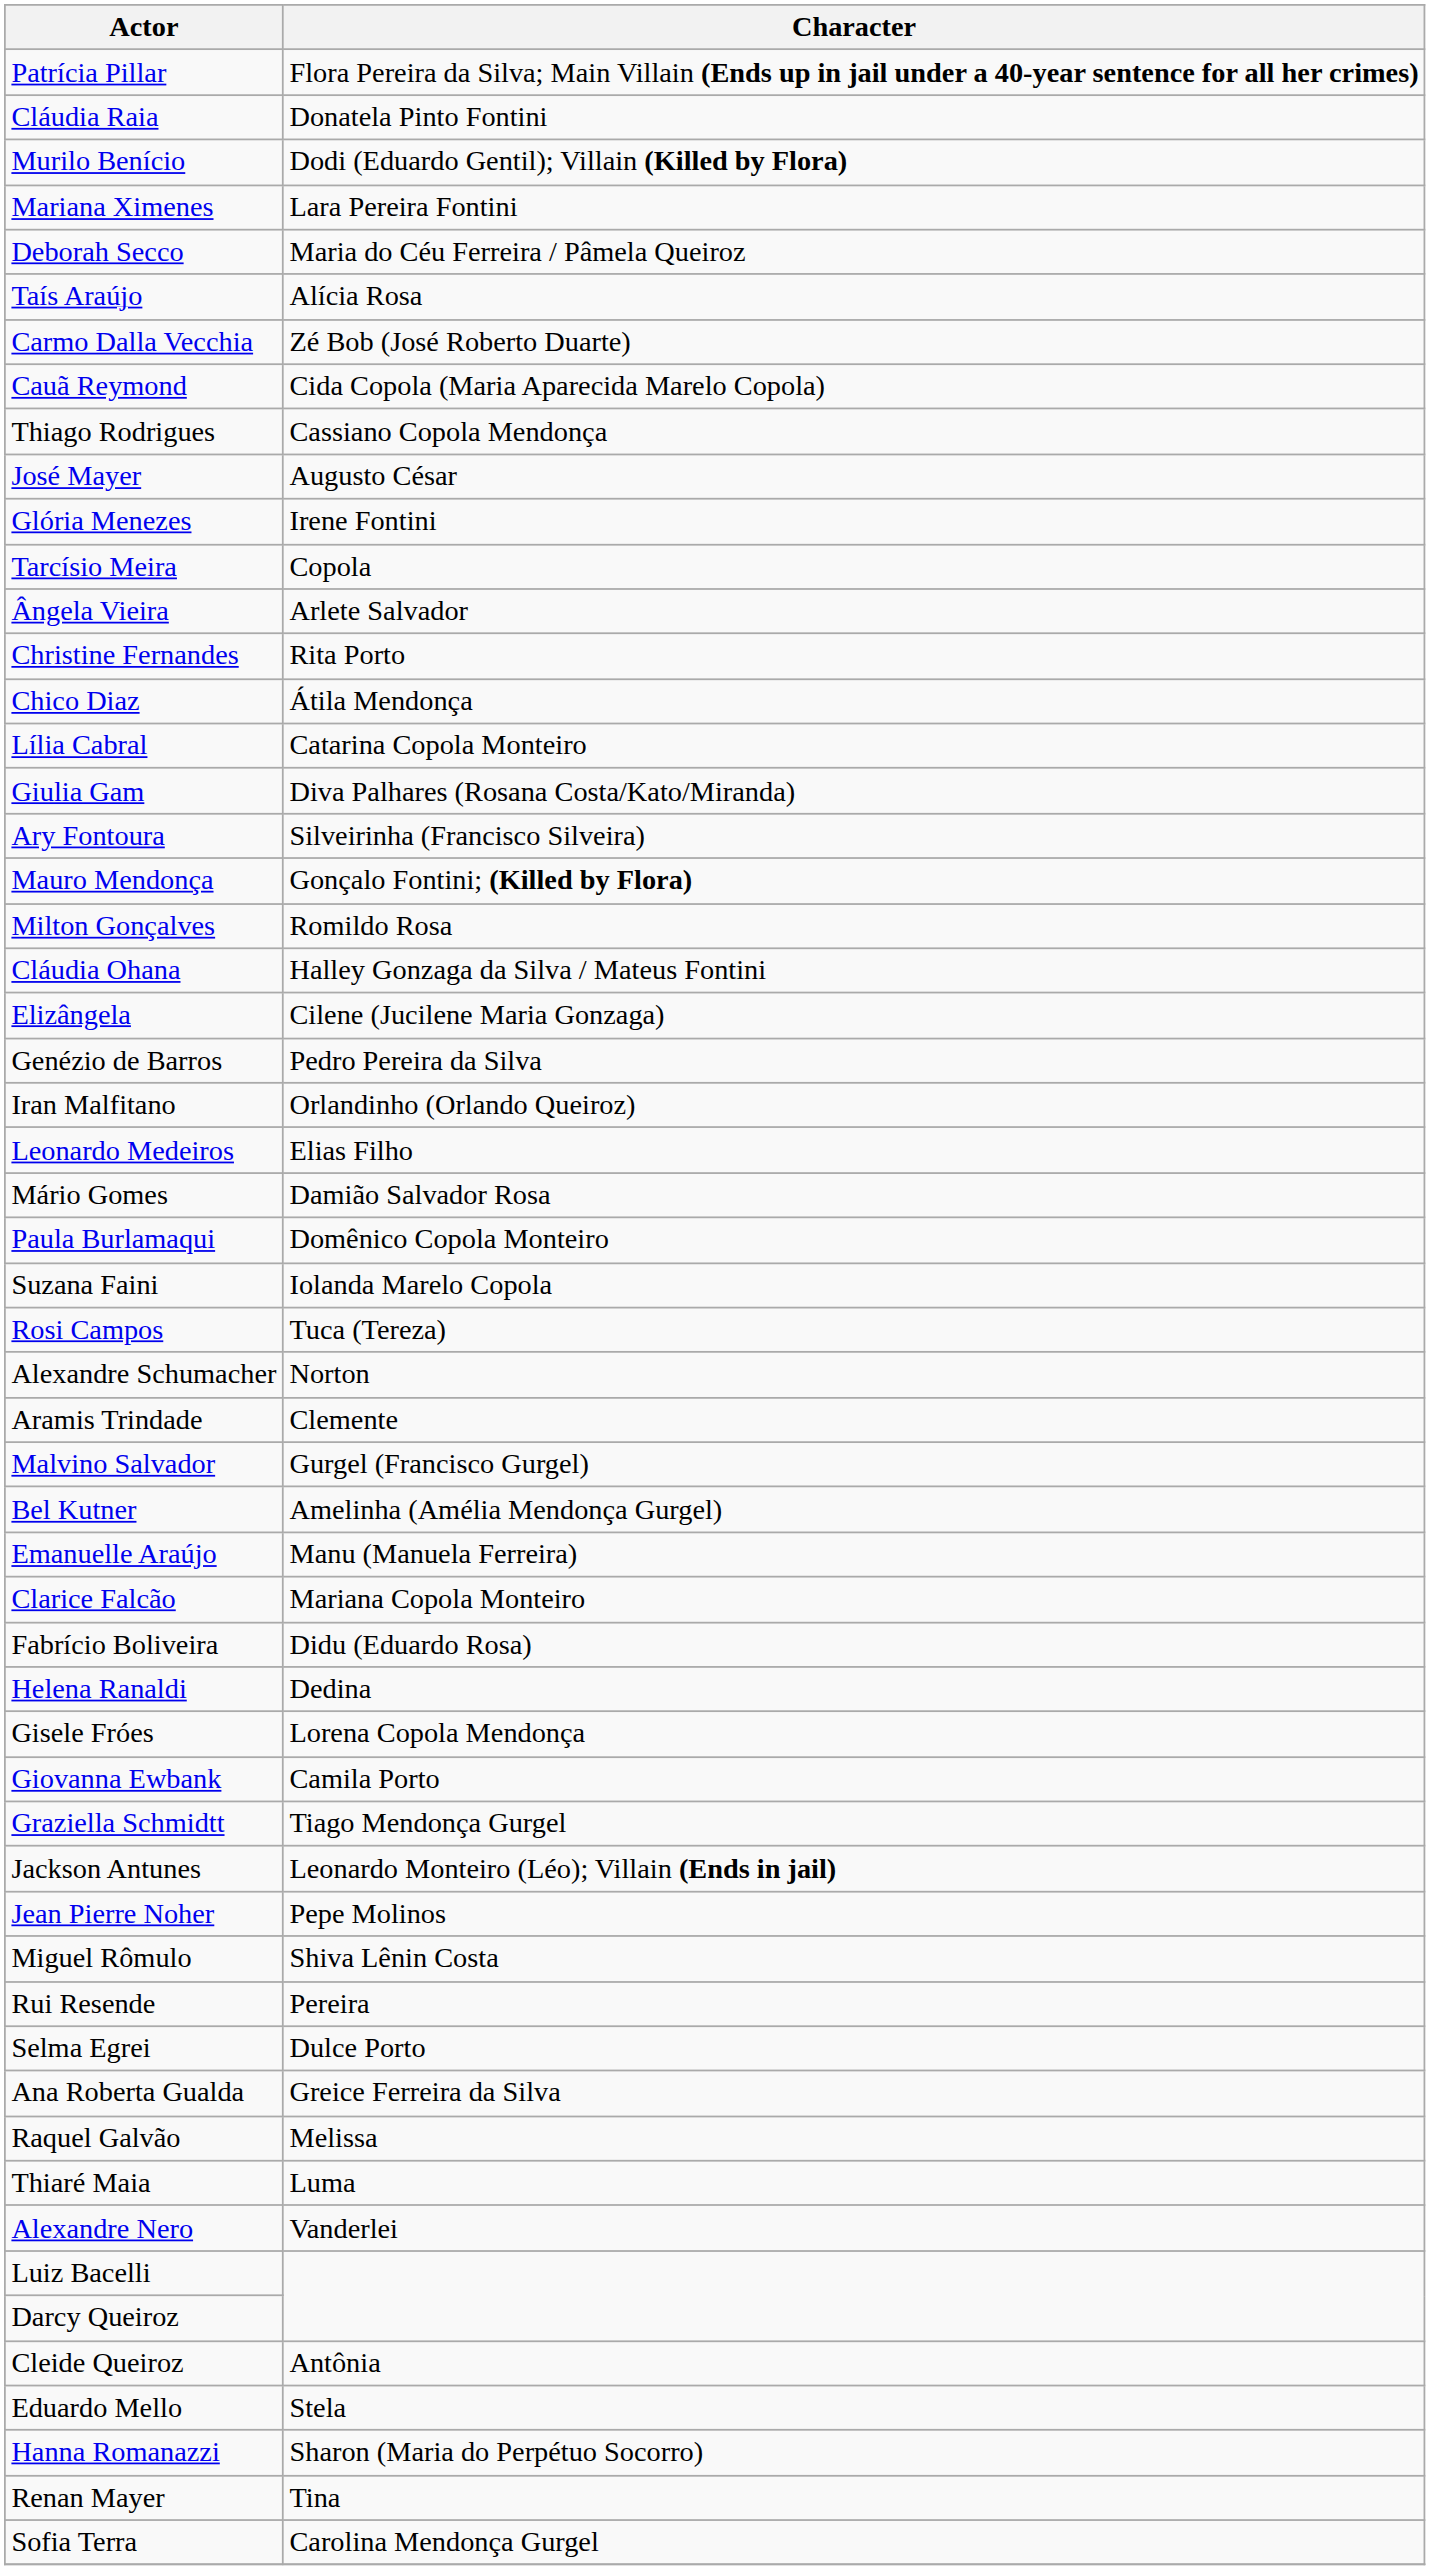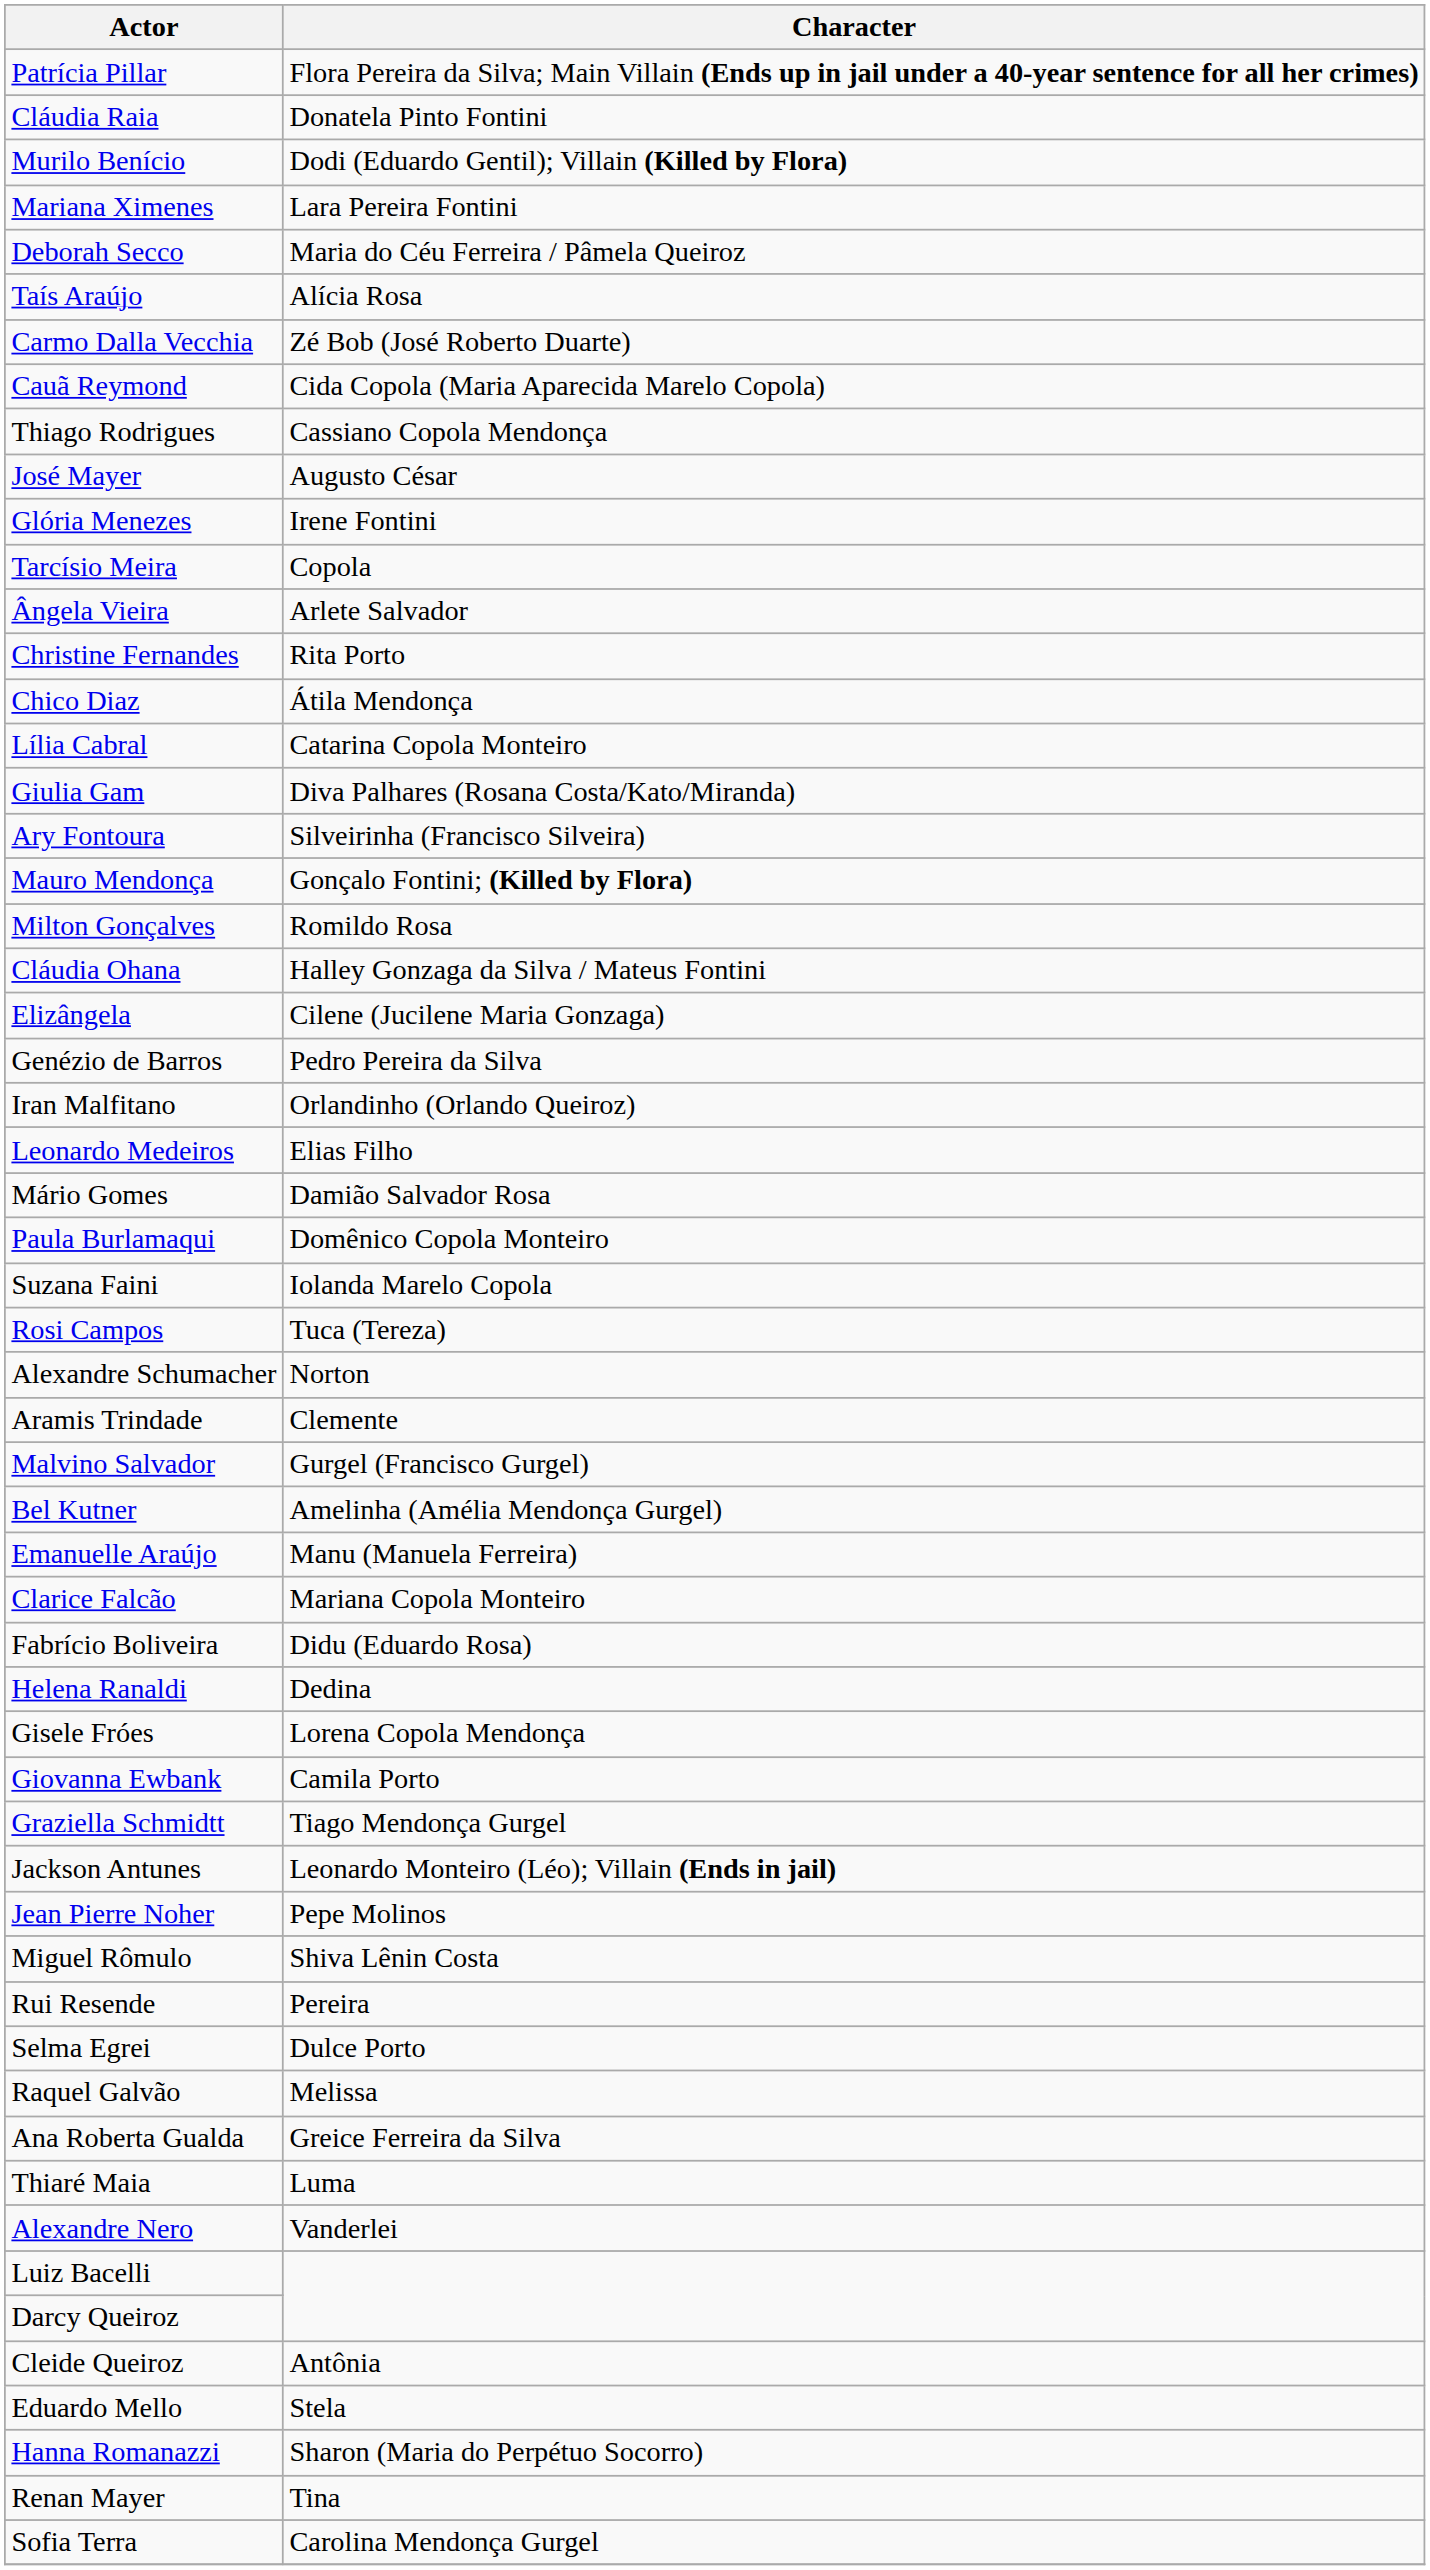 <table class="wikitable sortable">
 <tr>
 <th>Actor</th>
 <th>Character</th>
 </tr>
 <tr>
 <td><a href='#'>Patrícia Pillar</a></td>
 <td>Flora Pereira da Silva; Main Villain <strong>(Ends up in jail under a 40-year sentence for all her crimes)</strong></td>
 </tr>
 <tr>
 <td><a href='#'>Cláudia Raia</a></td>
 <td>Donatela Pinto Fontini</td>
 </tr>
 <tr>
 <td><a href='#'>Murilo Benício</a></td>
 <td>Dodi (Eduardo Gentil); Villain <strong>(Killed by Flora)</strong></td>
 </tr>
 <tr>
 <td><a href='#'>Mariana Ximenes</a></td>
 <td>Lara Pereira Fontini</td>
 </tr>
 <tr>
 <td><a href='#'>Deborah Secco</a></td>
 <td>Maria do Céu Ferreira / Pâmela Queiroz</td>
 </tr>
 <tr>
 <td><a href='#'>Taís Araújo</a></td>
 <td>Alícia Rosa</td>
 </tr>
 <tr>
 <td><a href='#'>Carmo Dalla Vecchia</a></td>
 <td>Zé Bob (José Roberto Duarte)</td>
 </tr>
 <tr>
 <td><a href='#'>Cauã Reymond</a></td>
 <td>Cida Copola (Maria Aparecida Marelo Copola)</td>
 </tr>
 <tr>
 <td>Thiago Rodrigues</td>
 <td>Cassiano Copola Mendonça</td>
 </tr>
 <tr>
 <td><a href='#'>José Mayer</a></td>
 <td>Augusto César</td>
 </tr>
 <tr>
 <td><a href='#'>Glória Menezes</a></td>
 <td>Irene Fontini</td>
 </tr>
 <tr>
 <td><a href='#'>Tarcísio Meira</a></td>
 <td>Copola</td>
 </tr>
 <tr>
 <td><a href='#'>Ângela Vieira</a></td>
 <td>Arlete Salvador</td>
 </tr>
 <tr>
 <td><a href='#'>Christine Fernandes</a></td>
 <td>Rita Porto</td>
 </tr>
 <tr>
 <td><a href='#'>Chico Diaz</a></td>
 <td>Átila Mendonça</td>
 </tr>
 <tr>
 <td><a href='#'>Lília Cabral</a></td>
 <td>Catarina Copola Monteiro</td>
 </tr>
 <tr>
 <td><a href='#'>Giulia Gam</a></td>
 <td>Diva Palhares (Rosana Costa/Kato/Miranda)</td>
 </tr>
 <tr>
 <td><a href='#'>Ary Fontoura</a></td>
 <td>Silveirinha (Francisco Silveira)</td>
 </tr>
 <tr>
 <td><a href='#'>Mauro Mendonça</a></td>
 <td>Gonçalo Fontini; <strong>(Killed by Flora)</strong></td>
 </tr>
 <tr>
 <td><a href='#'>Milton Gonçalves</a></td>
 <td>Romildo Rosa</td>
 </tr>
 <tr>
 <td><a href='#'>Cláudia Ohana</a></td>
 <td>Halley Gonzaga da Silva / Mateus Fontini</td>
 </tr>
 <tr>
 <td><a href='#'>Elizângela</a></td>
 <td>Cilene (Jucilene Maria Gonzaga)</td>
 </tr>
 <tr>
 <td>Genézio de Barros</td>
 <td>Pedro Pereira da Silva</td>
 </tr>
 <tr>
 <td>Iran Malfitano</td>
 <td>Orlandinho (Orlando Queiroz)</td>
 </tr>
 <tr>
 <td><a href='#'>Leonardo Medeiros</a></td>
 <td>Elias Filho</td>
 </tr>
 <tr>
 <td>Mário Gomes</td>
 <td>Damião Salvador Rosa</td>
 </tr>
 <tr>
 <td><a href='#'>Paula Burlamaqui</a></td>
 <td>Domênico Copola Monteiro</td>
 </tr>
 <tr>
 <td>Suzana Faini</td>
 <td>Iolanda Marelo Copola</td>
 </tr>
 <tr>
 <td><a href='#'>Rosi Campos</a></td>
 <td>Tuca (Tereza)</td>
 </tr>
 <tr>
 <td>Alexandre Schumacher</td>
 <td>Norton</td>
 </tr>
 <tr>
 <td>Aramis Trindade</td>
 <td>Clemente</td>
 </tr>
 <tr>
 <td><a href='#'>Malvino Salvador</a></td>
 <td>Gurgel (Francisco Gurgel)</td>
 </tr>
 <tr>
 <td><a href='#'>Bel Kutner</a></td>
 <td>Amelinha (Amélia Mendonça Gurgel)</td>
 </tr>
 <tr>
 <td><a href='#'>Emanuelle Araújo</a></td>
 <td>Manu (Manuela Ferreira)</td>
 </tr>
 <tr>
 <td><a href='#'>Clarice Falcão</a></td>
 <td>Mariana Copola Monteiro</td>
 </tr>
 <tr>
 <td>Fabrício Boliveira</td>
 <td>Didu (Eduardo Rosa)</td>
 </tr>
 <tr>
 <td><a href='#'>Helena Ranaldi</a></td>
 <td>Dedina</td>
 </tr>
 <tr>
 <td>Gisele Fróes</td>
 <td>Lorena Copola Mendonça</td>
 </tr>
 <tr>
 <td><a href='#'>Giovanna Ewbank</a></td>
 <td>Camila Porto</td>
 </tr>
 <tr>
 <td><a href='#'>Graziella Schmidtt</a></td>
 <td>Tiago Mendonça Gurgel</td>
 </tr>
 <tr>
 <td>Jackson Antunes</td>
 <td>Leonardo Monteiro (Léo); Villain <strong>(Ends in jail)</strong></td>
 </tr>
 <tr>
 <td><a href='#'>Jean Pierre Noher</a></td>
 <td>Pepe Molinos</td>
 </tr>
 <tr>
 <td>Miguel Rômulo</td>
 <td>Shiva Lênin Costa</td>
 </tr>
 <tr>
 <td>Rui Resende</td>
 <td>Pereira</td>
 </tr>
 <tr>
 <td>Selma Egrei</td>
 <td>Dulce Porto</td>
 </tr>
 <tr>
+<td>Raquel Galvão</td>
+<td>Melissa</td>
+</tr>
+<tr>
 <td>Ana Roberta Gualda</td>
 <td>Greice Ferreira da Silva</td>
-</tr>
-<tr>
-<td>Raquel Galvão</td>
-<td>Melissa</td>
 </tr>
 <tr>
 <td>Thiaré Maia</td>
 <td>Luma</td>
 </tr>
 <tr>
 <td><a href='#'>Alexandre Nero</a></td>
 <td>Vanderlei</td>
 </tr>
 <tr>
 <td>Luiz Bacelli</td>
 </tr>
 <tr>
 <td>Darcy Queiroz</td>
 </tr>
 <tr>
 <td>Cleide Queiroz</td>
 <td>Antônia</td>
 </tr>
 <tr>
 <td>Eduardo Mello</td>
 <td>Stela</td>
 </tr>
 <tr>
 <td><a href='#'>Hanna Romanazzi</a></td>
 <td>Sharon (Maria do Perpétuo Socorro)</td>
 </tr>
 <tr>
 <td>Renan Mayer</td>
 <td>Tina</td>
 </tr>
 <tr>
 <td>Sofia Terra</td>
 <td>Carolina Mendonça Gurgel</td>
 </tr>
 <tr>
 </tr>
 </table>
